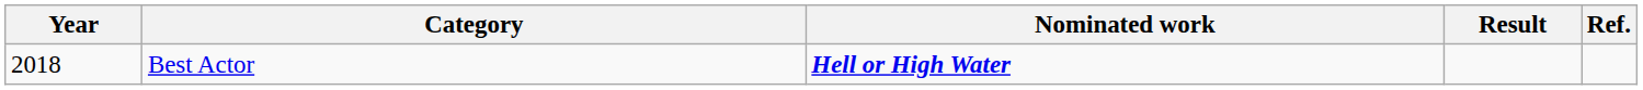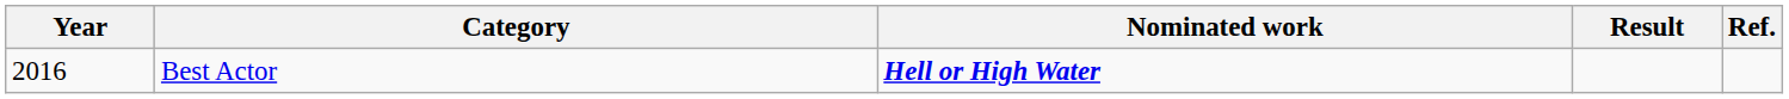 <table class=wikitable>
 <tr>
 <th scope="col" style="width:5em;">Year</th>
 <th scope="col" style="width:26em;">Category</th>
 <th scope="col" style="width:25em;">Nominated work</th>
 <th scope="col" style="width:5em;">Result</th>
 <th>Ref.</th>
 </tr>
 <tr>
-<td>2018</td>
+<td>2016</td>
 <td><a href='#'>Best Actor</a></td>
 <td><strong><em><a href='#'>Hell or High Water</a></em></strong></td>
 <td></td>
 </tr>
 </table>
